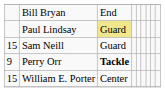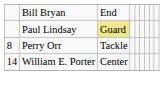 <table class="wikitable">
 <tr>
 </tr>
 <tr>
 <td></td>
 <td>Bill Bryan</td>
 <td>End</td>
 <td></td>
 <td></td>
 <td></td>
 <td></td>
 <td></td>
 <td></td>
 </tr>
 <tr>
 <td></td>
 <td>Paul Lindsay</td>
 <td style="background: khaki;">Guard</td>
 <td></td>
 <td></td>
 <td></td>
 <td></td>
 <td></td>
 <td></td>
 </tr>
 <tr>
-<td>15</td>
-<td>Sam Neill</td>
-<td>Guard</td>
+<td>8</td>
+<td>Perry Orr</td>
+<td>Tackle</td>
 <td></td>
 <td></td>
 <td></td>
 <td></td>
 <td></td>
 <td></td>
 </tr>
 <tr>
-<td>9</td>
-<td>Perry Orr</td>
-<td><strong>Tackle</strong></td>
-<td></td>
-<td></td>
-<td></td>
-<td></td>
-<td></td>
-<td></td>
-</tr>
-<tr>
-<td>15</td>
+<td>14</td>
 <td>William E. Porter</td>
 <td>Center</td>
 <td></td>
 <td></td>
 <td></td>
 <td></td>
 <td></td>
 <td></td>
 </tr>
 <tr>
 </tr>
 </table>
